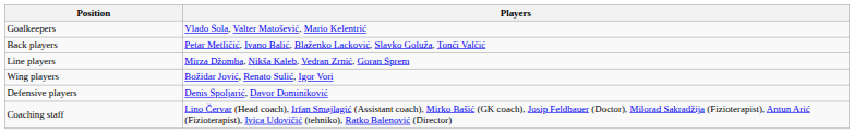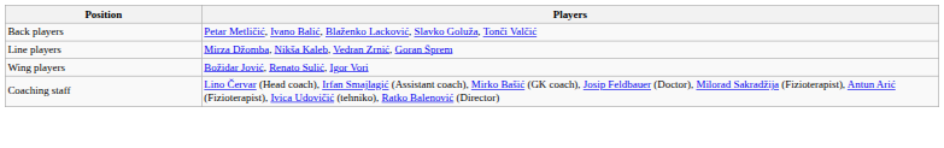 <table class=wikitable style="font-size:90%">
 <tr>
 <th width="8%">Position</th>
 <th width="30%">Players</th>
-</tr>
-<tr>
-<td>Goalkeepers</td>
-<td><a href='#'>Vlado Šola</a>, <a href='#'>Valter Matošević</a>, <a href='#'>Mario Kelentrić</a></td>
 </tr>
 <tr>
 <td>Back players</td>
 <td><a href='#'>Petar Metličić</a>, <a href='#'>Ivano Balić</a>, <a href='#'>Blaženko Lacković</a>, <a href='#'>Slavko Goluža</a>, <a href='#'>Tonči Valčić</a></td>
 </tr>
 <tr>
 <td>Line players</td>
 <td><a href='#'>Mirza Džomba</a>, <a href='#'>Nikša Kaleb</a>, <a href='#'>Vedran Zrnić</a>, <a href='#'>Goran Šprem</a></td>
 </tr>
 <tr>
 <td>Wing players</td>
 <td><a href='#'>Božidar Jović</a>, <a href='#'>Renato Sulić</a>, <a href='#'>Igor Vori</a></td>
 </tr>
 <tr>
-<td>Defensive players</td>
-<td><a href='#'>Denis Špoljarić</a>, <a href='#'>Davor Dominiković</a></td>
-</tr>
-<tr>
 <td>Coaching staff</td>
 <td><a href='#'>Lino Červar</a> (Head coach), <a href='#'>Irfan Smajlagić</a> (Assistant coach), <a href='#'>Mirko Bašić</a> (GK coach), <a href='#'>Josip Feldbauer</a> (Doctor), <a href='#'>Milorad Sakradžija</a> (Fizioterapist), <a href='#'>Antun Arić</a> (Fizioterapist), <a href='#'>Ivica Udovičić</a> (tehniko), <a href='#'>Ratko Balenović</a> (Director)</td>
 </tr>
 </table>
